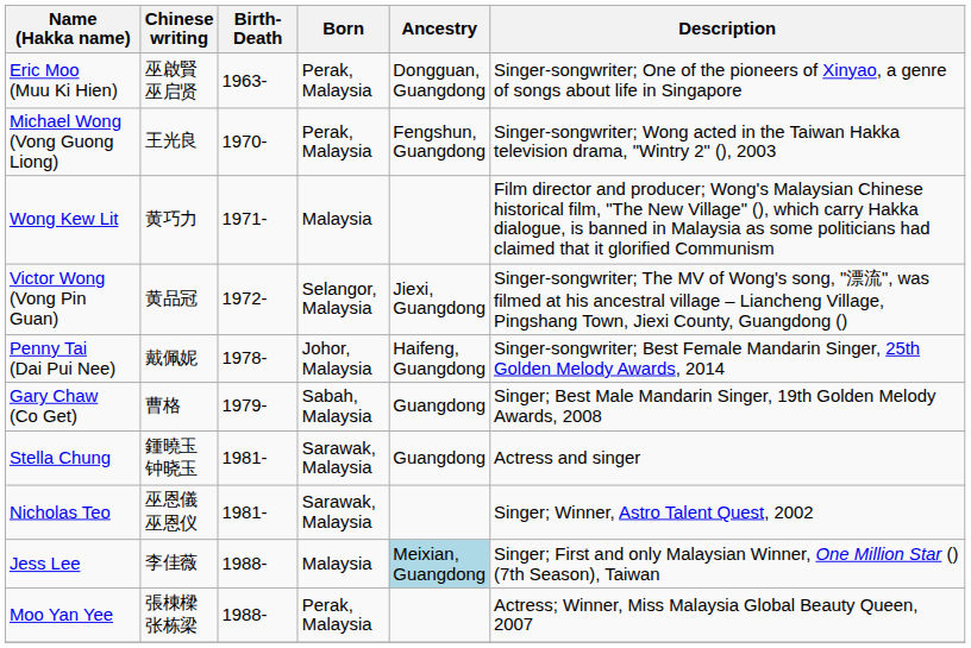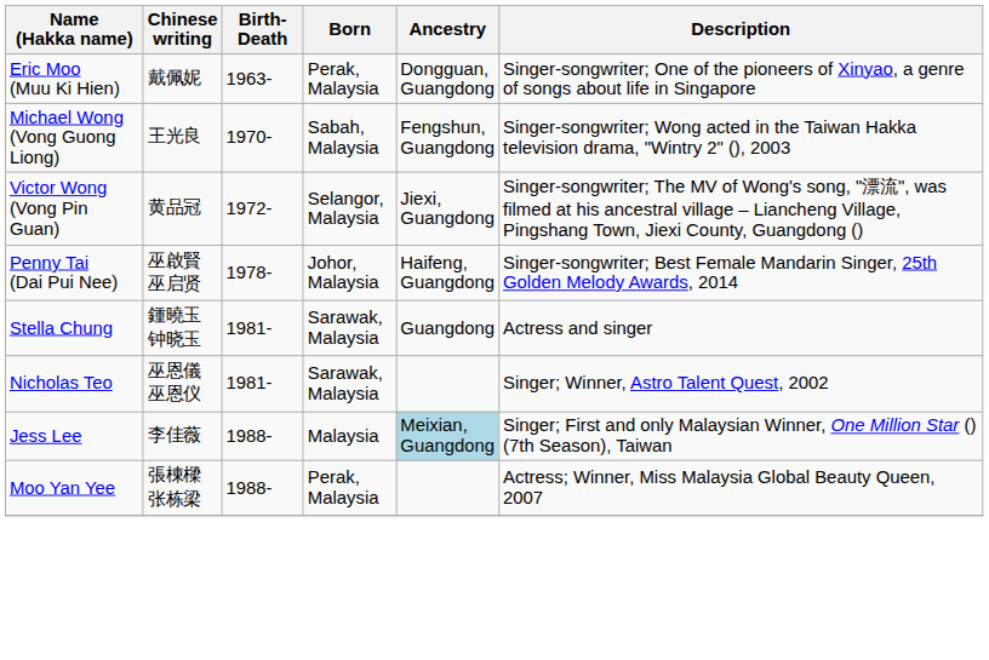 <table class="wikitable">
 <tr>
 <th width="115">Name<br>(Hakka name)</th>
 <th width="60">Chinese writing</th>
 <th width="65">Birth-Death</th>
 <th width="75">Born</th>
 <th width="75">Ancestry</th>
 <th>Description</th>
 </tr>
 <tr>
 <td><a href='#'>Eric Moo</a><br>(Muu Ki Hien)</td>
-<td>巫啟賢<br>巫启贤</td>
+<td>戴佩妮</td>
 <td>1963-</td>
 <td>Perak, Malaysia</td>
 <td>Dongguan, Guangdong</td>
 <td>Singer-songwriter; One of the pioneers of <a href='#'>Xinyao</a>, a genre of songs about life in Singapore</td>
 </tr>
 <tr>
 <td><a href='#'>Michael Wong</a><br>(Vong Guong Liong)</td>
 <td>王光良</td>
 <td>1970-</td>
-<td>Perak, Malaysia</td>
+<td>Sabah, Malaysia</td>
 <td>Fengshun, Guangdong</td>
 <td>Singer-songwriter; Wong acted in the Taiwan Hakka television drama, "Wintry 2" (), 2003</td>
-</tr>
-<tr>
-<td><a href='#'>Wong Kew Lit</a></td>
-<td>黄巧力</td>
-<td>1971-</td>
-<td>Malaysia</td>
-<td></td>
-<td>Film director and producer; Wong's Malaysian Chinese historical film, "The New Village" (), which carry Hakka dialogue, is banned in Malaysia as some politicians had claimed that it glorified Communism</td>
 </tr>
 <tr>
 <td><a href='#'>Victor Wong</a><br> (Vong Pin Guan)</td>
 <td>黄品冠</td>
 <td>1972-</td>
 <td>Selangor, Malaysia</td>
 <td>Jiexi, Guangdong</td>
 <td>Singer-songwriter; The MV of Wong's song, "漂流", was filmed at his ancestral village – Liancheng Village, Pingshang Town, Jiexi County, Guangdong ()</td>
 </tr>
 <tr>
 <td><a href='#'>Penny Tai</a><br>(Dai Pui Nee)</td>
-<td>戴佩妮</td>
+<td>巫啟賢<br>巫启贤</td>
 <td>1978-</td>
 <td>Johor, Malaysia</td>
 <td>Haifeng, Guangdong</td>
 <td>Singer-songwriter; Best Female Mandarin Singer, <a href='#'>25th Golden Melody Awards</a>, 2014</td>
-</tr>
-<tr>
-<td><a href='#'>Gary Chaw</a><br>(Co Get)</td>
-<td>曹格</td>
-<td>1979-</td>
-<td>Sabah, Malaysia</td>
-<td>Guangdong</td>
-<td>Singer; Best Male Mandarin Singer, 19th Golden Melody Awards, 2008</td>
 </tr>
 <tr>
 <td><a href='#'>Stella Chung</a></td>
 <td>鍾曉玉<br>钟晓玉</td>
 <td>1981-</td>
 <td>Sarawak, Malaysia</td>
 <td>Guangdong</td>
 <td>Actress and singer</td>
 </tr>
 <tr>
 <td><a href='#'>Nicholas Teo</a></td>
 <td>巫恩儀<br>巫恩仪</td>
 <td>1981-</td>
 <td>Sarawak, Malaysia</td>
 <td></td>
 <td>Singer; Winner, <a href='#'>Astro Talent Quest</a>, 2002</td>
 </tr>
 <tr>
 <td><a href='#'>Jess Lee</a></td>
 <td>李佳薇</td>
 <td>1988-</td>
 <td>Malaysia</td>
 <td style="background: lightblue;">Meixian, Guangdong</td>
 <td>Singer; First and only Malaysian Winner, <em><a href='#'>One Million Star</a></em> () (7th Season), Taiwan</td>
 </tr>
 <tr>
 <td><a href='#'>Moo Yan Yee</a></td>
 <td>張棟樑<br>张栋梁</td>
 <td>1988-</td>
 <td>Perak, Malaysia</td>
 <td></td>
 <td>Actress; Winner, Miss Malaysia Global Beauty Queen, 2007</td>
 </tr>
 <tr>
 </tr>
 </table>
